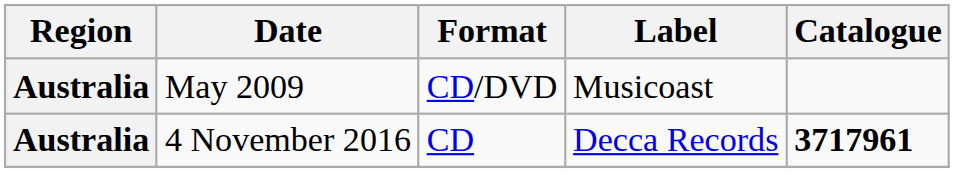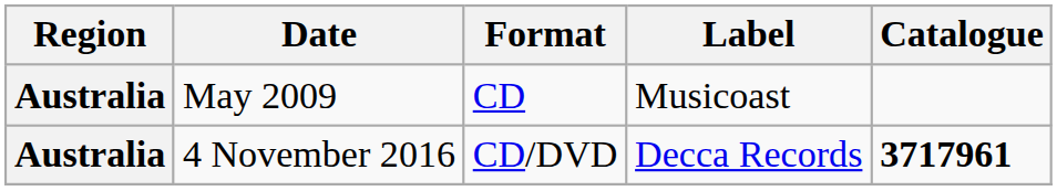 <table class="wikitable plainrowheaders">
 <tr>
 <th scope="col">Region</th>
 <th scope="col">Date</th>
 <th scope="col">Format</th>
 <th scope="col">Label</th>
 <th scope="col">Catalogue</th>
 </tr>
 <tr>
 <th scope="row">Australia</th>
 <td>May 2009</td>
-<td><a href='#'>CD</a>/DVD</td>
+<td><a href='#'>CD</a></td>
 <td>Musicoast</td>
 <td></td>
 </tr>
 <tr>
 <th scope="row">Australia</th>
 <td>4 November 2016</td>
-<td><a href='#'>CD</a></td>
+<td><a href='#'>CD</a>/DVD</td>
 <td><a href='#'>Decca Records</a></td>
 <td><strong>3717961</strong></td>
 </tr>
 <tr>
 </tr>
 </table>
